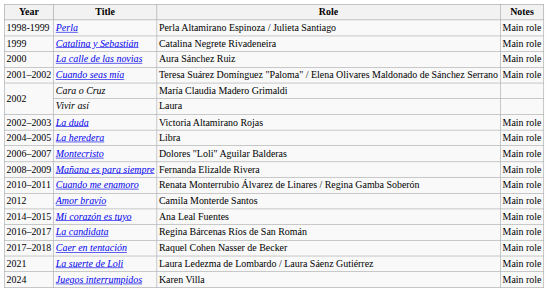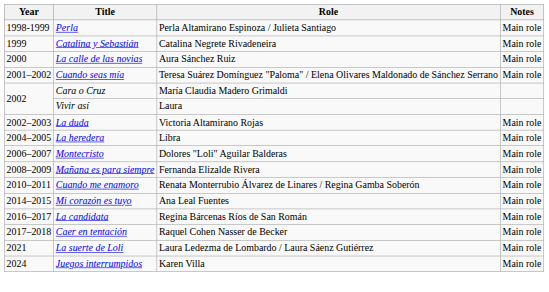 <table class="wikitable">
 <tr style="background:#b0c4de; text-align:center;">
 <th>Year</th>
 <th>Title</th>
 <th>Role</th>
 <th>Notes</th>
 </tr>
 <tr>
 <td>1998-1999</td>
 <td><em><a href='#'>Perla</a></em></td>
 <td>Perla Altamirano Espinoza / Julieta Santiago</td>
 <td>Main role</td>
 </tr>
 <tr>
 <td>1999</td>
 <td><em> <a href='#'>Catalina y Sebastián</a></em></td>
 <td>Catalina Negrete Rivadeneira</td>
 <td>Main role</td>
 </tr>
 <tr>
 <td>2000</td>
 <td><em><a href='#'>La calle de las novias</a></em></td>
 <td>Aura Sánchez Ruiz</td>
 <td>Main role</td>
 </tr>
 <tr>
 <td>2001–2002</td>
 <td><em><a href='#'>Cuando seas mía</a></em></td>
 <td>Teresa Suárez Domínguez "Paloma" / Elena Olivares Maldonado de Sánchez Serrano</td>
 <td>Main role</td>
 </tr>
 <tr>
 <td rowspan=2>2002</td>
 <td><em>Cara o Cruz</em></td>
 <td>María Claudia Madero Grimaldi</td>
 <td></td>
 </tr>
 <tr>
 <td><em>Vivir así</em></td>
 <td>Laura</td>
 <td></td>
 </tr>
 <tr>
 <td>2002–2003</td>
 <td><em><a href='#'>La duda</a></em></td>
 <td>Victoria Altamirano Rojas</td>
 <td>Main role</td>
 </tr>
 <tr>
 <td>2004–2005</td>
 <td><em><a href='#'>La heredera</a></em></td>
 <td>Libra</td>
 <td>Main role</td>
 </tr>
 <tr>
 <td>2006–2007</td>
 <td><em><a href='#'>Montecristo</a></em></td>
 <td>Dolores "Loli" Aguilar Balderas</td>
 <td>Main role</td>
 </tr>
 <tr>
 <td>2008–2009</td>
 <td><em><a href='#'>Mañana es para siempre</a></em></td>
 <td>Fernanda Elizalde Rivera</td>
 <td>Main role</td>
 </tr>
 <tr>
 <td>2010–2011</td>
 <td><em><a href='#'>Cuando me enamoro</a></em></td>
 <td>Renata Monterrubio Álvarez de Linares / Regina Gamba Soberón</td>
 <td>Main role</td>
 </tr>
 <tr>
-<td>2012</td>
-<td><em><a href='#'>Amor bravío</a></em></td>
-<td>Camila Monterde Santos</td>
-<td>Main role</td>
-</tr>
-<tr>
 <td>2014–2015</td>
 <td><em><a href='#'>Mi corazón es tuyo</a></em></td>
 <td>Ana Leal  Fuentes</td>
 <td>Main role</td>
 </tr>
 <tr>
 <td>2016–2017</td>
 <td><em><a href='#'>La candidata</a></em></td>
 <td>Regina Bárcenas Ríos de San Román</td>
 <td>Main role</td>
 </tr>
 <tr>
 <td>2017–2018</td>
 <td><em><a href='#'>Caer en tentación</a></em></td>
 <td>Raquel Cohen Nasser de Becker</td>
 <td>Main role</td>
 </tr>
 <tr>
 <td>2021</td>
 <td><em><a href='#'>La suerte de Loli</a></em></td>
 <td>Laura Ledezma de Lombardo / Laura Sáenz Gutiérrez</td>
 <td>Main role</td>
 </tr>
 <tr>
 <td>2024</td>
 <td><em><a href='#'>Juegos interrumpidos</a></em></td>
 <td>Karen Villa</td>
 <td>Main role</td>
 </tr>
 </table>
